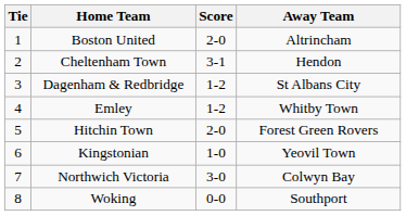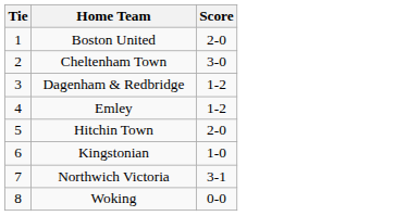 <table class="wikitable" style="text-align:center;">
 <tr>
 <th width=20>Tie</th>
 <th width=175>Home Team</th>
 <th width=20>Score</th>
-<th width=175>Away Team</th>
 </tr>
 <tr>
 <td>1</td>
 <td>Boston United</td>
 <td>2-0</td>
-<td>Altrincham</td>
 </tr>
 <tr>
 <td>2</td>
 <td>Cheltenham Town</td>
-<td>3-1</td>
-<td>Hendon</td>
+<td>3-0</td>
 </tr>
 <tr>
 <td>3</td>
 <td>Dagenham & Redbridge</td>
 <td>1-2</td>
-<td>St Albans City</td>
 </tr>
 <tr>
 <td>4</td>
 <td>Emley</td>
 <td>1-2</td>
-<td>Whitby Town</td>
 </tr>
 <tr>
 <td>5</td>
 <td>Hitchin Town</td>
 <td>2-0</td>
-<td>Forest Green Rovers</td>
 </tr>
 <tr>
 <td>6</td>
 <td>Kingstonian</td>
 <td>1-0</td>
-<td>Yeovil Town</td>
 </tr>
 <tr>
 <td>7</td>
 <td>Northwich Victoria</td>
-<td>3-0</td>
-<td>Colwyn Bay</td>
+<td>3-1</td>
 </tr>
 <tr>
 <td>8</td>
 <td>Woking</td>
 <td>0-0</td>
-<td>Southport</td>
 </tr>
 </table>
